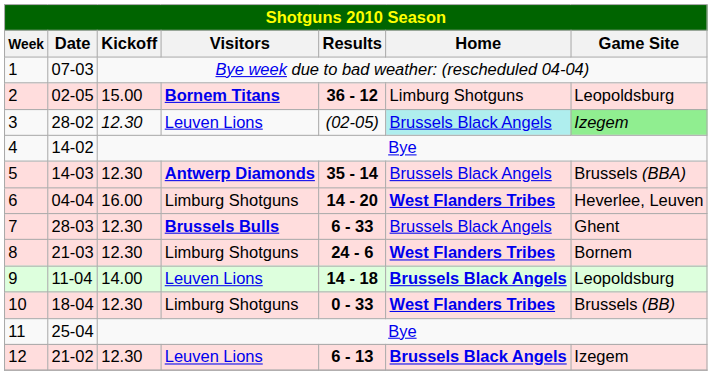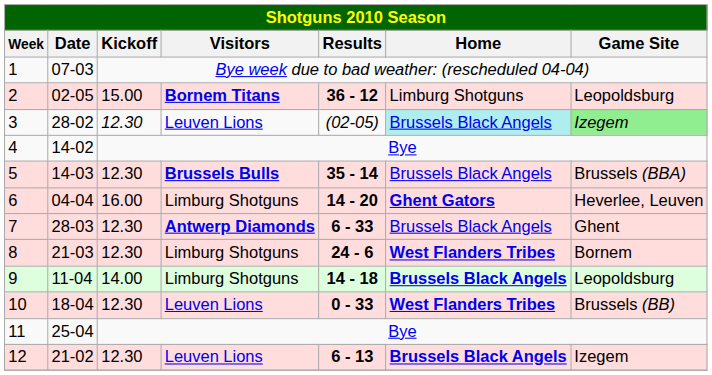 <table class="wikitable">
 <tr>
 <th style="background-color:DarkGreen; color:yellow" colspan=7>Shotguns 2010 Season</th>
 </tr>
 <tr>
 <th><small>Week</small></th>
 <th>Date</th>
 <th>Kickoff</th>
 <th>Visitors</th>
 <th>Results</th>
 <th>Home</th>
 <th>Game Site</th>
 </tr>
 <tr width="23%">
 <td>1</td>
 <td>07-03</td>
 <td colspan="5" align="center"><em><a href='#'>Bye week</a> due to bad weather: (rescheduled 04-04)</em></td>
 </tr>
 <tr width="23%" style="background: #ffdddd;">
 <td>2</td>
 <td>02-05</td>
 <td>15.00</td>
 <td><strong><a href='#'>Bornem Titans</a></strong></td>
 <td align=center><strong>36 - 12</strong></td>
 <td>Limburg Shotguns</td>
 <td>Leopoldsburg</td>
 </tr>
 <tr width="23%">
 <td>3</td>
 <td>28-02</td>
 <td><em>12.30</em></td>
 <td><a href='#'>Leuven Lions</a></td>
 <td align=center><em>(02-05)</em></td>
 <td style="background: paleturquoise;"><a href='#'>Brussels Black Angels</a></td>
 <td style="background: lightgreen;"><em>Izegem</em></td>
 </tr>
 <tr width="23%">
 <td>4</td>
 <td>14-02</td>
 <td colspan="5" align="center"><a href='#'>Bye</a></td>
 </tr>
 <tr width="23%" style="background: #ffdddd;">
 <td>5</td>
 <td>14-03</td>
 <td>12.30</td>
-<td><strong><a href='#'>Antwerp Diamonds</a></strong></td>
+<td><strong><a href='#'>Brussels Bulls</a></strong></td>
 <td align=center><strong>35 - 14</strong></td>
 <td><a href='#'>Brussels Black Angels</a></td>
 <td>Brussels <em>(BBA)</em></td>
 </tr>
 <tr width="23%" style="background: #ffdddd;">
 <td>6</td>
 <td>04-04</td>
 <td>16.00</td>
 <td>Limburg Shotguns</td>
 <td align=center><strong>14 - 20</strong></td>
-<td><strong><a href='#'>West Flanders Tribes</a></strong></td>
+<td><strong><a href='#'>Ghent Gators</a></strong></td>
 <td>Heverlee, Leuven</td>
 </tr>
 <tr width="23%" style="background: #ffdddd;">
 <td>7</td>
 <td>28-03</td>
 <td>12.30</td>
-<td><strong><a href='#'>Brussels Bulls</a></strong></td>
+<td><strong><a href='#'>Antwerp Diamonds</a></strong></td>
 <td align=center><strong>6 - 33</strong></td>
 <td><a href='#'>Brussels Black Angels</a></td>
 <td>Ghent</td>
 </tr>
 <tr width="23%" style="background: #ffdddd;">
 <td>8</td>
 <td>21-03</td>
 <td>12.30</td>
 <td>Limburg Shotguns</td>
 <td align=center><strong>24 - 6</strong></td>
 <td><strong><a href='#'>West Flanders Tribes</a></strong></td>
 <td>Bornem</td>
 </tr>
 <tr width="23%" style="background: #ddffdd;">
 <td>9</td>
 <td>11-04</td>
 <td>14.00</td>
-<td><a href='#'>Leuven Lions</a></td>
+<td>Limburg Shotguns</td>
 <td align=center><strong>14 - 18</strong></td>
 <td><strong><a href='#'>Brussels Black Angels</a></strong></td>
 <td>Leopoldsburg</td>
 </tr>
 <tr width="23%" style="background: #ffdddd;">
 <td>10</td>
 <td>18-04</td>
 <td>12.30</td>
-<td>Limburg Shotguns</td>
+<td><a href='#'>Leuven Lions</a></td>
 <td align=center><strong>0 - 33</strong></td>
 <td><strong><a href='#'>West Flanders Tribes</a></strong></td>
 <td>Brussels <em>(BB)</em></td>
 </tr>
 <tr width="23%">
 <td>11</td>
 <td>25-04</td>
 <td colspan="5" align="center"><a href='#'>Bye</a></td>
 </tr>
 <tr width="23%" style="background: #ffdddd;">
 <td>12</td>
 <td>21-02</td>
 <td>12.30</td>
 <td><a href='#'>Leuven Lions</a></td>
 <td align=center><strong>6 - 13</strong></td>
 <td><strong><a href='#'>Brussels Black Angels</a></strong></td>
 <td>Izegem</td>
 </tr>
 <tr>
 </tr>
 </table>
